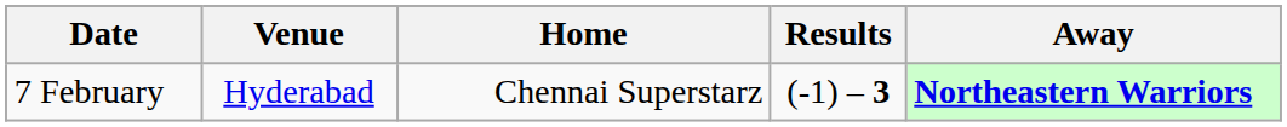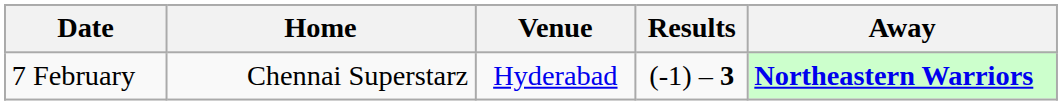 <table class="wikitable" style="font-size:90%">
 <tr>
 <th width="75">Date</th>
+<th width="150">Home</th>
 <th width="75">Venue</th>
-<th width="150">Home</th>
 <th width="50">Results</th>
 <th width="150">Away</th>
 </tr>
 <tr>
 <td>7 February</td>
+<td align="right">Chennai Superstarz</td>
 <td align="center"><a href='#'>Hyderabad</a></td>
-<td align="right">Chennai Superstarz</td>
 <td style="text-align:center;">(-1) – <strong>3</strong></td>
 <td bgcolor="#ccffcc"><strong><a href='#'>Northeastern Warriors</a></strong></td>
 </tr>
 </table>
